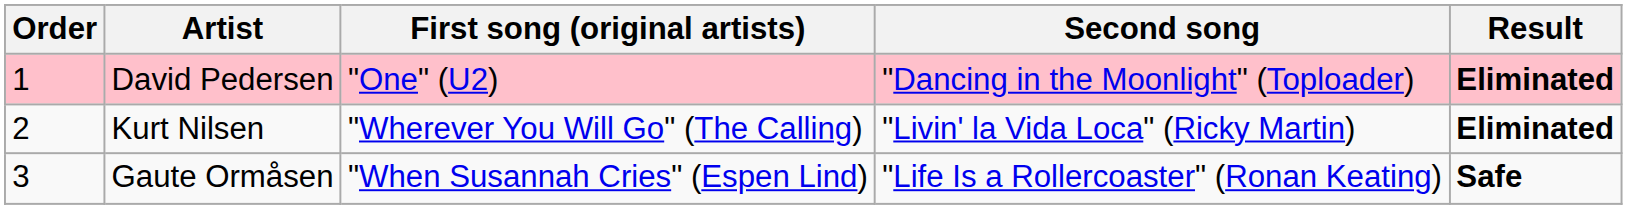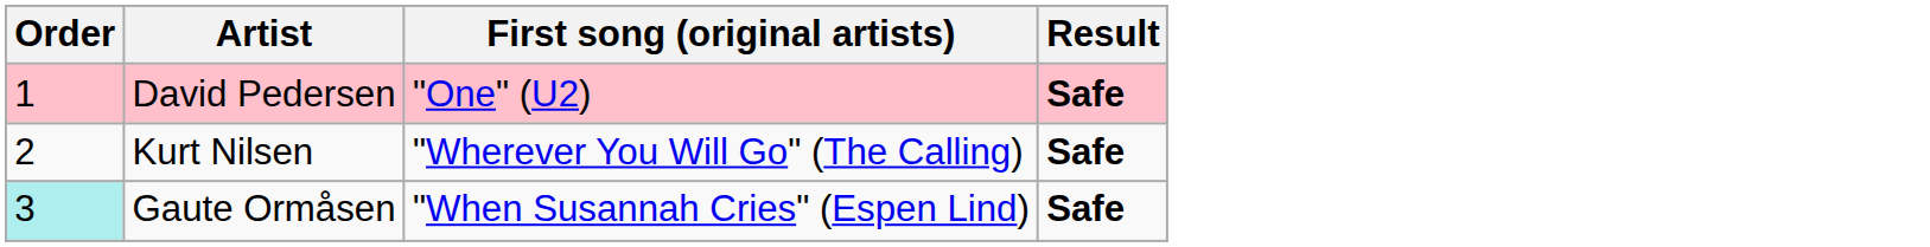 <table class=wikitable>
 <tr>
 <th>Order</th>
 <th>Artist</th>
 <th>First song (original artists)</th>
-<th>Second song</th>
 <th>Result</th>
 </tr>
 <tr style="background:pink;">
 <td>1</td>
 <td>David Pedersen</td>
 <td>"<a href='#'>One</a>" (<a href='#'>U2</a>)</td>
-<td>"<a href='#'>Dancing in the Moonlight</a>" (<a href='#'>Toploader</a>)</td>
-<td><strong>Eliminated</strong></td>
+<td><strong>Safe</strong></td>
 </tr>
 <tr>
 <td>2</td>
 <td>Kurt Nilsen</td>
 <td>"<a href='#'>Wherever You Will Go</a>" (<a href='#'>The Calling</a>)</td>
-<td>"<a href='#'>Livin' la Vida Loca</a>" (<a href='#'>Ricky Martin</a>)</td>
-<td><strong>Eliminated</strong></td>
+<td><strong>Safe</strong></td>
 </tr>
 <tr>
-<td>3</td>
+<td style="background: paleturquoise;">3</td>
 <td>Gaute Ormåsen</td>
 <td>"<a href='#'>When Susannah Cries</a>" (<a href='#'>Espen Lind</a>)</td>
-<td>"<a href='#'>Life Is a Rollercoaster</a>" (<a href='#'>Ronan Keating</a>)</td>
 <td><strong>Safe</strong></td>
 </tr>
 </table>
